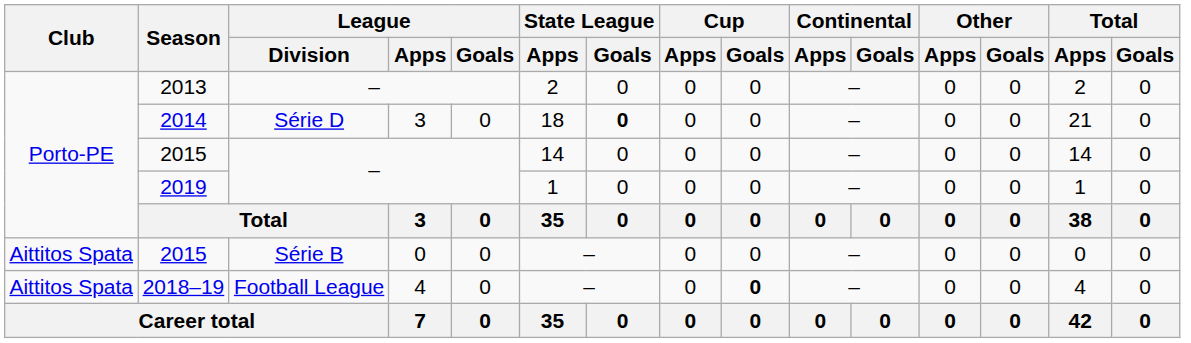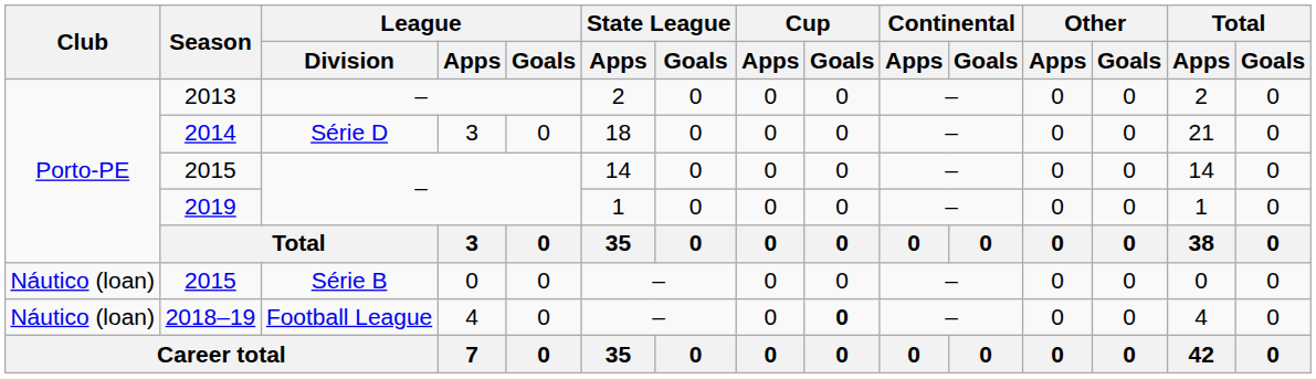 <table class="wikitable" style="text-align: center">
 <tr>
 <th rowspan="2">Club</th>
 <th rowspan="2">Season</th>
 <th colspan="3">League</th>
 <th colspan="2">State League</th>
 <th colspan="2">Cup</th>
 <th colspan="2">Continental</th>
 <th colspan="2">Other</th>
 <th colspan="2">Total</th>
 </tr>
 <tr>
 <th>Division</th>
 <th>Apps</th>
 <th>Goals</th>
 <th>Apps</th>
 <th>Goals</th>
 <th>Apps</th>
 <th>Goals</th>
 <th>Apps</th>
 <th>Goals</th>
 <th>Apps</th>
 <th>Goals</th>
 <th>Apps</th>
 <th>Goals</th>
 </tr>
 <tr>
 <td rowspan="5"><a href='#'>Porto-PE</a></td>
 <td>2013</td>
 <td colspan="3">–</td>
 <td>2</td>
 <td>0</td>
 <td>0</td>
 <td>0</td>
 <td colspan="2">–</td>
 <td>0</td>
 <td>0</td>
 <td>2</td>
 <td>0</td>
 </tr>
 <tr>
 <td><a href='#'>2014</a></td>
 <td><a href='#'>Série D</a></td>
 <td>3</td>
 <td>0</td>
 <td>18</td>
-<td><strong>0</strong></td>
+<td>0</td>
 <td>0</td>
 <td>0</td>
 <td colspan="2">–</td>
 <td>0</td>
 <td>0</td>
 <td>21</td>
 <td>0</td>
 </tr>
 <tr>
 <td>2015</td>
 <td colspan="3" rowspan="2">–</td>
 <td>14</td>
 <td>0</td>
 <td>0</td>
 <td>0</td>
 <td colspan="2">–</td>
 <td>0</td>
 <td>0</td>
 <td>14</td>
 <td>0</td>
 </tr>
 <tr>
 <td><a href='#'>2019</a></td>
 <td>1</td>
 <td>0</td>
 <td>0</td>
 <td>0</td>
 <td colspan="2">–</td>
 <td>0</td>
 <td>0</td>
 <td>1</td>
 <td>0</td>
 </tr>
 <tr>
 <th colspan="2"><strong>Total</strong></th>
 <th>3</th>
 <th>0</th>
 <th>35</th>
 <th>0</th>
 <th>0</th>
 <th>0</th>
 <th>0</th>
 <th>0</th>
 <th>0</th>
 <th>0</th>
 <th>38</th>
 <th>0</th>
 </tr>
 <tr>
-<td><a href='#'>Aittitos Spata</a></td>
+<td><a href='#'>Náutico</a> (loan)</td>
 <td><a href='#'>2015</a></td>
 <td><a href='#'>Série B</a></td>
 <td>0</td>
 <td>0</td>
 <td colspan="2">–</td>
 <td>0</td>
 <td>0</td>
 <td colspan="2">–</td>
 <td>0</td>
 <td>0</td>
 <td>0</td>
 <td>0</td>
 </tr>
 <tr>
-<td><a href='#'>Aittitos Spata</a></td>
+<td><a href='#'>Náutico</a> (loan)</td>
 <td><a href='#'>2018–19</a></td>
 <td><a href='#'>Football League</a></td>
 <td>4</td>
 <td>0</td>
 <td colspan="2">–</td>
 <td>0</td>
 <td><strong>0</strong></td>
 <td colspan="2">–</td>
 <td>0</td>
 <td>0</td>
 <td>4</td>
 <td>0</td>
 </tr>
 <tr>
 <th colspan="3"><strong>Career total</strong></th>
 <th>7</th>
 <th>0</th>
 <th>35</th>
 <th>0</th>
 <th>0</th>
 <th>0</th>
 <th>0</th>
 <th>0</th>
 <th>0</th>
 <th>0</th>
 <th>42</th>
 <th>0</th>
 </tr>
 </table>
